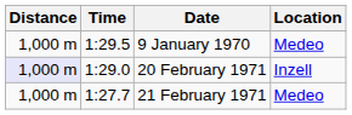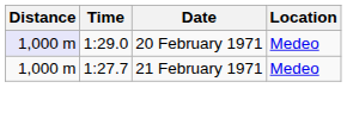 <table class="wikitable">
 <tr>
 <th>Distance</th>
 <th>Time</th>
 <th>Date</th>
 <th>Location</th>
 </tr>
 <tr align="right">
-<td>1,000 m</td>
-<td>1:29.5</td>
-<td align="left">9 January 1970</td>
-<td align="left"><a href='#'>Medeo</a></td>
-</tr>
-<tr align="right">
 <td style="background: lavender;">1,000 m</td>
 <td>1:29.0</td>
 <td align="left">20 February 1971</td>
-<td align="left"><a href='#'>Inzell</a></td>
+<td align="left"><a href='#'>Medeo</a></td>
 </tr>
 <tr align="right">
 <td>1,000 m</td>
 <td>1:27.7</td>
 <td align="left">21 February 1971</td>
 <td align="left"><a href='#'>Medeo</a></td>
 </tr>
 </table>
